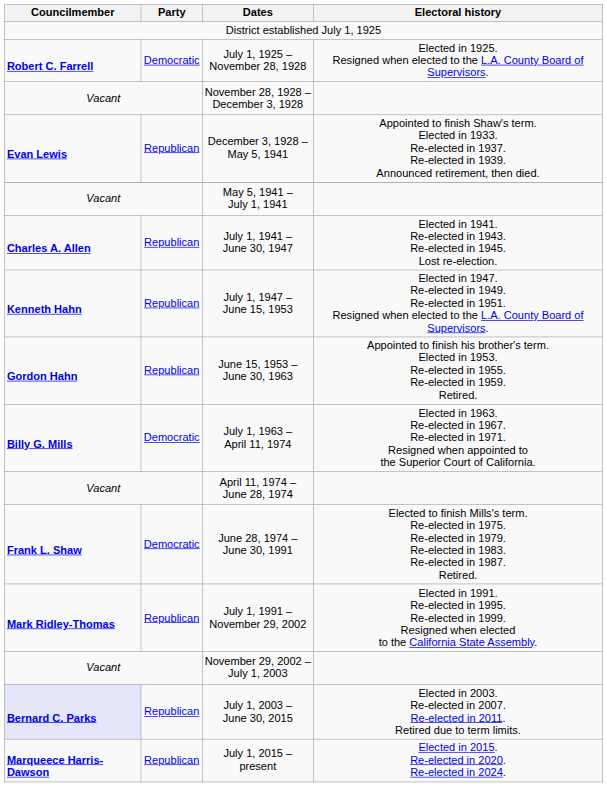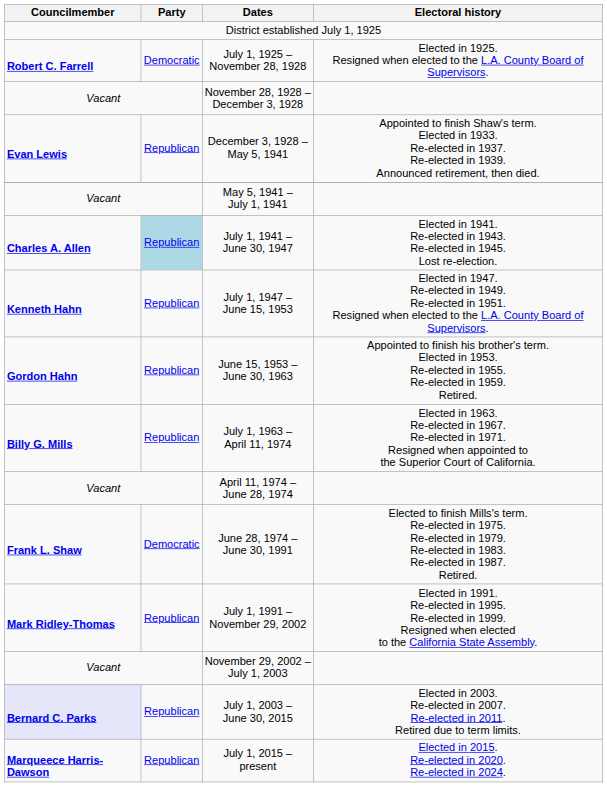 <table class="wikitable" style="text-align:center;">
 <tr>
 <th>Councilmember</th>
 <th>Party</th>
 <th>Dates</th>
 <th>Electoral history</th>
 </tr>
 <tr>
 <td colspan="4">District established July 1, 1925</td>
 </tr>
 <tr>
 <td align=left> <br> <strong><a href='#'>Robert C. Farrell</a></strong><br> </td>
 <td><a href='#'>Democratic</a></td>
 <td nowrap>July 1, 1925 –<br> November 28, 1928</td>
 <td>Elected in 1925. <br> Resigned when elected to the <a href='#'>L.A. County Board of Supervisors</a>.</td>
 </tr>
 <tr style="height:3em">
 <td colspan=2><em>Vacant</em></td>
 <td nowrap>November 28, 1928 –<br>December 3, 1928</td>
 <td></td>
 </tr>
 <tr>
 <td rowspan="1" align="left"> <br> <strong><a href='#'>Evan Lewis</a></strong><br></td>
 <td rowspan=1 ><a href='#'>Republican</a></td>
 <td rowspan="1" nowrap="">December 3, 1928 –<br> May 5, 1941</td>
 <td rowspan="1">Appointed to finish Shaw's term. <br> Elected in 1933. <br> Re-elected in 1937. <br> Re-elected in 1939. <br> Announced retirement, then died.</td>
 </tr>
 <tr>
 </tr>
 <tr style="height:3em">
 <td colspan=2><em>Vacant</em></td>
 <td nowrap>May 5, 1941 –<br>July 1, 1941</td>
 <td></td>
 </tr>
 <tr>
 <td align=left> <br> <strong><a href='#'>Charles A. Allen</a></strong><br> </td>
-<td><a href='#'>Republican</a></td>
+<td style="background: lightblue;"><a href='#'>Republican</a></td>
 <td nowrap>July 1, 1941 –<br> June 30, 1947</td>
 <td>Elected in 1941. <br> Re-elected in 1943. <br> Re-elected in 1945. <br> Lost re-election.</td>
 </tr>
 <tr>
 <td align=left> <br> <strong><a href='#'>Kenneth Hahn</a></strong><br></td>
 <td><a href='#'>Republican</a></td>
 <td nowrap>July 1, 1947 –<br> June 15, 1953</td>
 <td>Elected in 1947. <br> Re-elected in 1949. <br> Re-elected in 1951.<br> Resigned when elected to the <a href='#'>L.A. County Board of Supervisors</a>.</td>
 </tr>
 <tr>
 <td align=left> <br> <strong><a href='#'>Gordon Hahn</a></strong><br> </td>
 <td><a href='#'>Republican</a></td>
 <td nowrap>June 15, 1953 –<br> June 30, 1963</td>
 <td>Appointed to finish his brother's term. <br> Elected in 1953. <br> Re-elected in 1955. <br> Re-elected in 1959. <br> Retired.</td>
 </tr>
 <tr>
 <td align=left> <br> <strong><a href='#'>Billy G. Mills</a></strong><br></td>
-<td><a href='#'>Democratic</a></td>
+<td rowspan=1 ><a href='#'>Republican</a></td>
 <td nowrap>July 1, 1963 –<br> April 11, 1974</td>
 <td>Elected in 1963. <br> Re-elected in 1967. <br> Re-elected in 1971. <br> Resigned when appointed to<br> the Superior Court of California.</td>
 </tr>
 <tr style="height:3em">
 <td colspan=2><em>Vacant</em></td>
 <td nowrap>April 11, 1974 –<br>June 28, 1974</td>
 <td></td>
 </tr>
 <tr>
 <td align=left> <br> <strong><a href='#'>Frank L. Shaw</a></strong><br> </td>
 <td><a href='#'>Democratic</a></td>
 <td nowrap>June 28, 1974 –<br> June 30, 1991</td>
 <td>Elected to finish Mills's term. <br> Re-elected in 1975. <br> Re-elected in 1979. <br> Re-elected in 1983. <br> Re-elected in 1987. <br> Retired.</td>
 </tr>
 <tr>
 <td align=left> <br> <strong><a href='#'>Mark Ridley-Thomas</a></strong><br></td>
 <td><a href='#'>Republican</a></td>
 <td nowrap>July 1, 1991 –<br> November 29, 2002</td>
 <td>Elected in 1991. <br> Re-elected in 1995. <br> Re-elected in 1999. <br> Resigned when elected <br> to the <a href='#'>California State Assembly</a>.</td>
 </tr>
 <tr style="height:3em">
 <td colspan=2><em>Vacant</em></td>
 <td nowrap>November 29, 2002 –<br>July 1, 2003</td>
 <td></td>
 </tr>
 <tr>
 <td align=left style="background: lavender;"> <br> <strong><a href='#'>Bernard C. Parks</a></strong><br> </td>
 <td><a href='#'>Republican</a></td>
 <td nowrap>July 1, 2003 –<br> June 30, 2015</td>
 <td>Elected in 2003. <br> Re-elected in 2007. <br> <a href='#'>Re-elected in 2011</a>. <br> Retired due to term limits.</td>
 </tr>
 <tr>
 <td align=left> <br> <strong><a href='#'>Marqueece Harris-Dawson</a></strong><br> </td>
 <td><a href='#'>Republican</a></td>
 <td nowrap>July 1, 2015 –<br>present</td>
 <td><a href='#'>Elected in 2015</a>. <br> <a href='#'>Re-elected in 2020</a>. <br> <a href='#'>Re-elected in 2024</a>.</td>
 </tr>
 </table>
